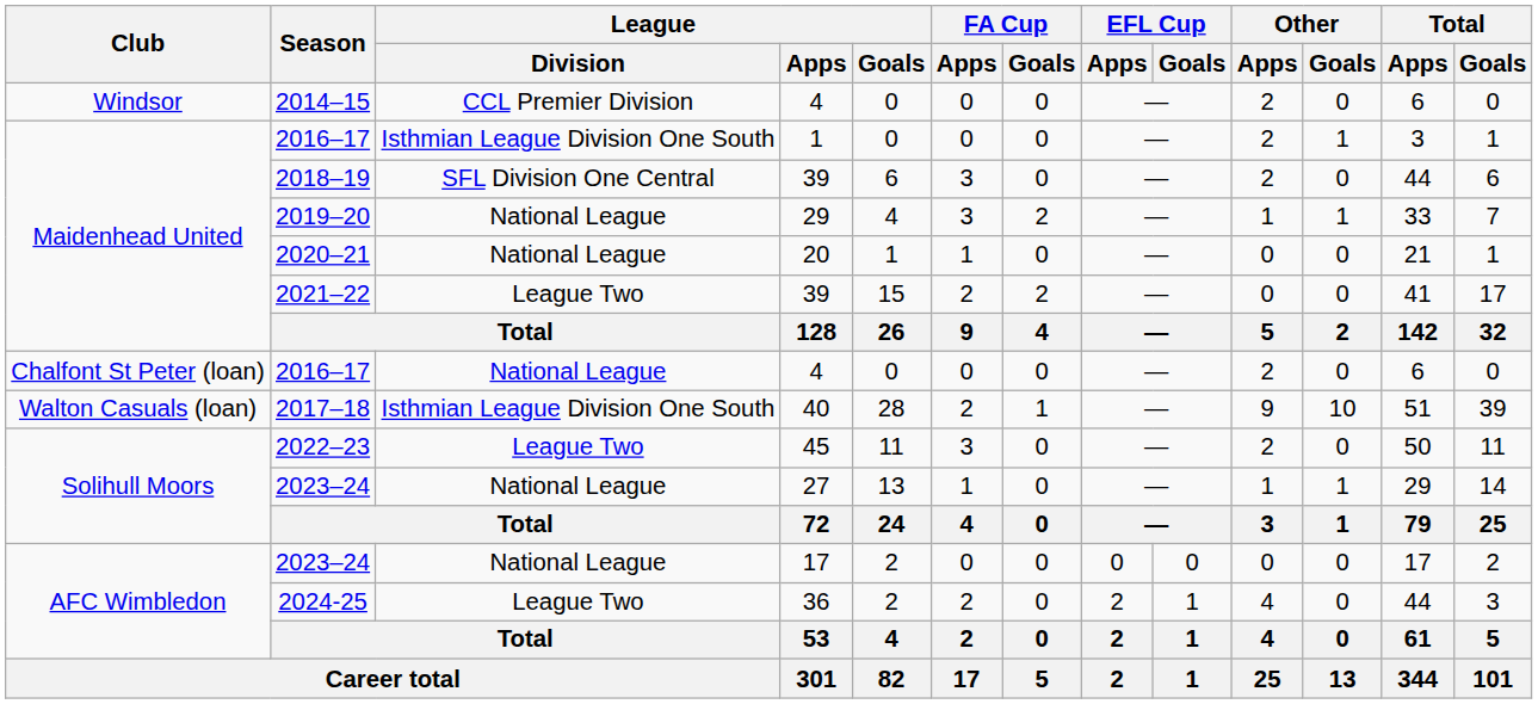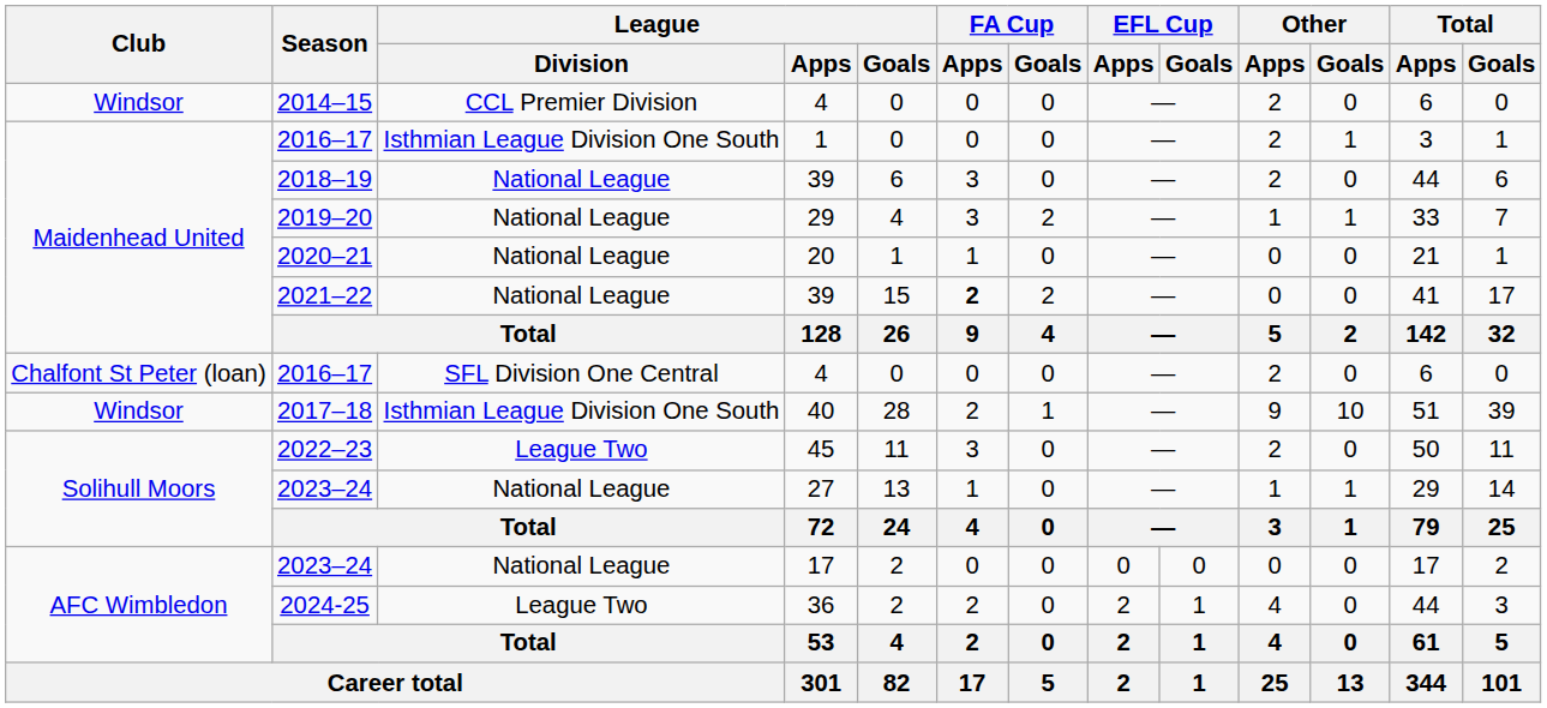 <table class="wikitable" style="text-align: center;">
 <tr>
 <th rowspan=2>Club</th>
 <th rowspan=2>Season</th>
 <th colspan=3>League</th>
 <th colspan=2><a href='#'>FA Cup</a></th>
 <th colspan=2><a href='#'>EFL Cup</a></th>
 <th colspan=2>Other</th>
 <th colspan=2>Total</th>
 </tr>
 <tr>
 <th>Division</th>
 <th>Apps</th>
 <th>Goals</th>
 <th>Apps</th>
 <th>Goals</th>
 <th>Apps</th>
 <th>Goals</th>
 <th>Apps</th>
 <th>Goals</th>
 <th>Apps</th>
 <th>Goals</th>
 </tr>
 <tr>
 <td rowspan="1"><a href='#'>Windsor</a></td>
 <td><a href='#'>2014–15</a></td>
 <td><a href='#'>CCL</a> Premier Division</td>
 <td>4</td>
 <td>0</td>
 <td>0</td>
 <td>0</td>
 <td colspan=2>—</td>
 <td>2</td>
 <td>0</td>
 <td>6</td>
 <td>0</td>
 </tr>
 <tr>
 <td rowspan="6"><a href='#'>Maidenhead United</a></td>
 <td><a href='#'>2016–17</a></td>
 <td><a href='#'>Isthmian League</a> Division One South</td>
 <td>1</td>
 <td>0</td>
 <td>0</td>
 <td>0</td>
 <td colspan=2>—</td>
 <td>2</td>
 <td>1</td>
 <td>3</td>
 <td>1</td>
 </tr>
 <tr>
 <td><a href='#'>2018–19</a></td>
-<td><a href='#'>SFL</a> Division One Central</td>
+<td><a href='#'>National League</a></td>
 <td>39</td>
 <td>6</td>
 <td>3</td>
 <td>0</td>
 <td colspan=2>—</td>
 <td>2</td>
 <td>0</td>
 <td>44</td>
 <td>6</td>
 </tr>
 <tr>
 <td><a href='#'>2019–20</a></td>
 <td>National League</td>
 <td>29</td>
 <td>4</td>
 <td>3</td>
 <td>2</td>
 <td colspan=2>—</td>
 <td>1</td>
 <td>1</td>
 <td>33</td>
 <td>7</td>
 </tr>
 <tr>
 <td><a href='#'>2020–21</a></td>
 <td>National League</td>
 <td>20</td>
 <td>1</td>
 <td>1</td>
 <td>0</td>
 <td colspan=2>—</td>
 <td>0</td>
 <td>0</td>
 <td>21</td>
 <td>1</td>
 </tr>
 <tr>
 <td><a href='#'>2021–22</a></td>
-<td>League Two</td>
+<td>National League</td>
 <td>39</td>
 <td>15</td>
-<td>2</td>
+<td><strong>2</strong></td>
 <td>2</td>
 <td colspan=2>—</td>
 <td>0</td>
 <td>0</td>
 <td>41</td>
 <td>17</td>
 </tr>
 <tr>
 <th colspan="2">Total</th>
 <th>128</th>
 <th>26</th>
 <th>9</th>
 <th>4</th>
 <th colspan=2>—</th>
 <th>5</th>
 <th>2</th>
 <th>142</th>
 <th>32</th>
 </tr>
 <tr>
 <td><a href='#'>Chalfont St Peter</a> (loan)</td>
 <td><a href='#'>2016–17</a></td>
-<td><a href='#'>National League</a></td>
+<td><a href='#'>SFL</a> Division One Central</td>
 <td>4</td>
 <td>0</td>
 <td>0</td>
 <td>0</td>
 <td colspan=2>—</td>
 <td>2</td>
 <td>0</td>
 <td>6</td>
 <td>0</td>
 </tr>
 <tr>
-<td><a href='#'>Walton Casuals</a> (loan)</td>
+<td rowspan="1"><a href='#'>Windsor</a></td>
 <td><a href='#'>2017–18</a></td>
 <td><a href='#'>Isthmian League</a> Division One South</td>
 <td>40</td>
 <td>28</td>
 <td>2</td>
 <td>1</td>
 <td colspan=2>—</td>
 <td>9</td>
 <td>10</td>
 <td>51</td>
 <td>39</td>
 </tr>
 <tr>
 <td rowspan="3"><a href='#'>Solihull Moors</a></td>
 <td><a href='#'>2022–23</a></td>
 <td><a href='#'>League Two</a></td>
 <td>45</td>
 <td>11</td>
 <td>3</td>
 <td>0</td>
 <td colspan=2>—</td>
 <td>2</td>
 <td>0</td>
 <td>50</td>
 <td>11</td>
 </tr>
 <tr>
 <td><a href='#'>2023–24</a></td>
 <td>National League</td>
 <td>27</td>
 <td>13</td>
 <td>1</td>
 <td>0</td>
 <td colspan=2>—</td>
 <td>1</td>
 <td>1</td>
 <td>29</td>
 <td>14</td>
 </tr>
 <tr>
 <th colspan="2">Total</th>
 <th>72</th>
 <th>24</th>
 <th>4</th>
 <th>0</th>
 <th colspan=2>—</th>
 <th>3</th>
 <th>1</th>
 <th>79</th>
 <th>25</th>
 </tr>
 <tr>
 <td rowspan="3"><a href='#'>AFC Wimbledon</a></td>
 <td><a href='#'>2023–24</a></td>
 <td>National League</td>
 <td>17</td>
 <td>2</td>
 <td>0</td>
 <td>0</td>
 <td>0</td>
 <td>0</td>
 <td>0</td>
 <td>0</td>
 <td>17</td>
 <td>2</td>
 </tr>
 <tr>
 <td><a href='#'>2024-25</a></td>
 <td>League Two</td>
 <td>36</td>
 <td>2</td>
 <td>2</td>
 <td>0</td>
 <td>2</td>
 <td>1</td>
 <td>4</td>
 <td>0</td>
 <td>44</td>
 <td>3</td>
 </tr>
 <tr>
 <th colspan="2">Total</th>
 <th>53</th>
 <th>4</th>
 <th>2</th>
 <th>0</th>
 <th>2</th>
 <th>1</th>
 <th>4</th>
 <th>0</th>
 <th>61</th>
 <th>5</th>
 </tr>
 <tr>
 <th colspan="3">Career total</th>
 <th>301</th>
 <th>82</th>
 <th>17</th>
 <th>5</th>
 <th>2</th>
 <th>1</th>
 <th>25</th>
 <th>13</th>
 <th>344</th>
 <th>101</th>
 </tr>
 </table>
